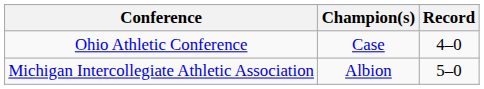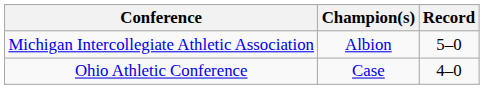 <table class="wikitable" style="text-align:center;">
 <tr>
 <th>Conference</th>
 <th>Champion(s)</th>
 <th>Record</th>
 </tr>
 <tr>
+<td><a href='#'>Michigan Intercollegiate Athletic Association</a></td>
+<td><a href='#'>Albion</a></td>
+<td>5–0</td>
+</tr>
+<tr>
 <td><a href='#'>Ohio Athletic Conference</a></td>
 <td><a href='#'>Case</a></td>
 <td>4–0</td>
 </tr>
-<tr>
-<td><a href='#'>Michigan Intercollegiate Athletic Association</a></td>
-<td><a href='#'>Albion</a></td>
-<td>5–0</td>
-</tr>
 </table>
